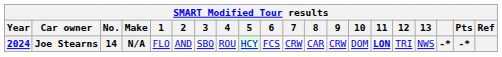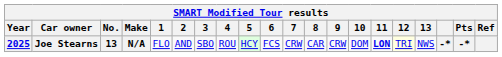 <table class="wikitable" style="text-align:center; font-size:75%">
 <tr>
 <th colspan=38><a href='#'>SMART Modified Tour</a> results</th>
 </tr>
 <tr>
 <th>Year</th>
 <th>Car owner</th>
 <th>No.</th>
 <th>Make</th>
 <th>1</th>
 <th>2</th>
 <th>3</th>
 <th>4</th>
 <th>5</th>
 <th>6</th>
 <th>7</th>
 <th>8</th>
 <th>9</th>
 <th>10</th>
 <th>11</th>
 <th>12</th>
 <th>13</th>
 <th></th>
 <th>Pts</th>
 <th>Ref</th>
 </tr>
 <tr>
-<th><a href='#'>2024</a></th>
+<th><a href='#'>2025</a></th>
 <th>Joe Stearns</th>
-<th>14</th>
+<th>13</th>
 <th>N/A</th>
 <td><a href='#'>FLO</a></td>
 <td><a href='#'>AND</a></td>
 <td><a href='#'>SBO</a></td>
 <td><a href='#'>ROU</a></td>
 <td style="background:#DFFFDF;"><a href='#'>HCY</a><br></td>
 <td><a href='#'>FCS</a></td>
 <td><a href='#'>CRW</a></td>
 <td><a href='#'>CAR</a></td>
 <td><a href='#'>CRW</a></td>
 <td><a href='#'>DOM</a></td>
 <td><strong><a href='#'>LON</a></strong></td>
-<td><a href='#'>TRI</a></td>
+<td style="background: lightyellow;"><a href='#'>TRI</a></td>
 <td><a href='#'>NWS</a></td>
 <th>-*</th>
 <th>-*</th>
 <th></th>
 </tr>
 </table>
